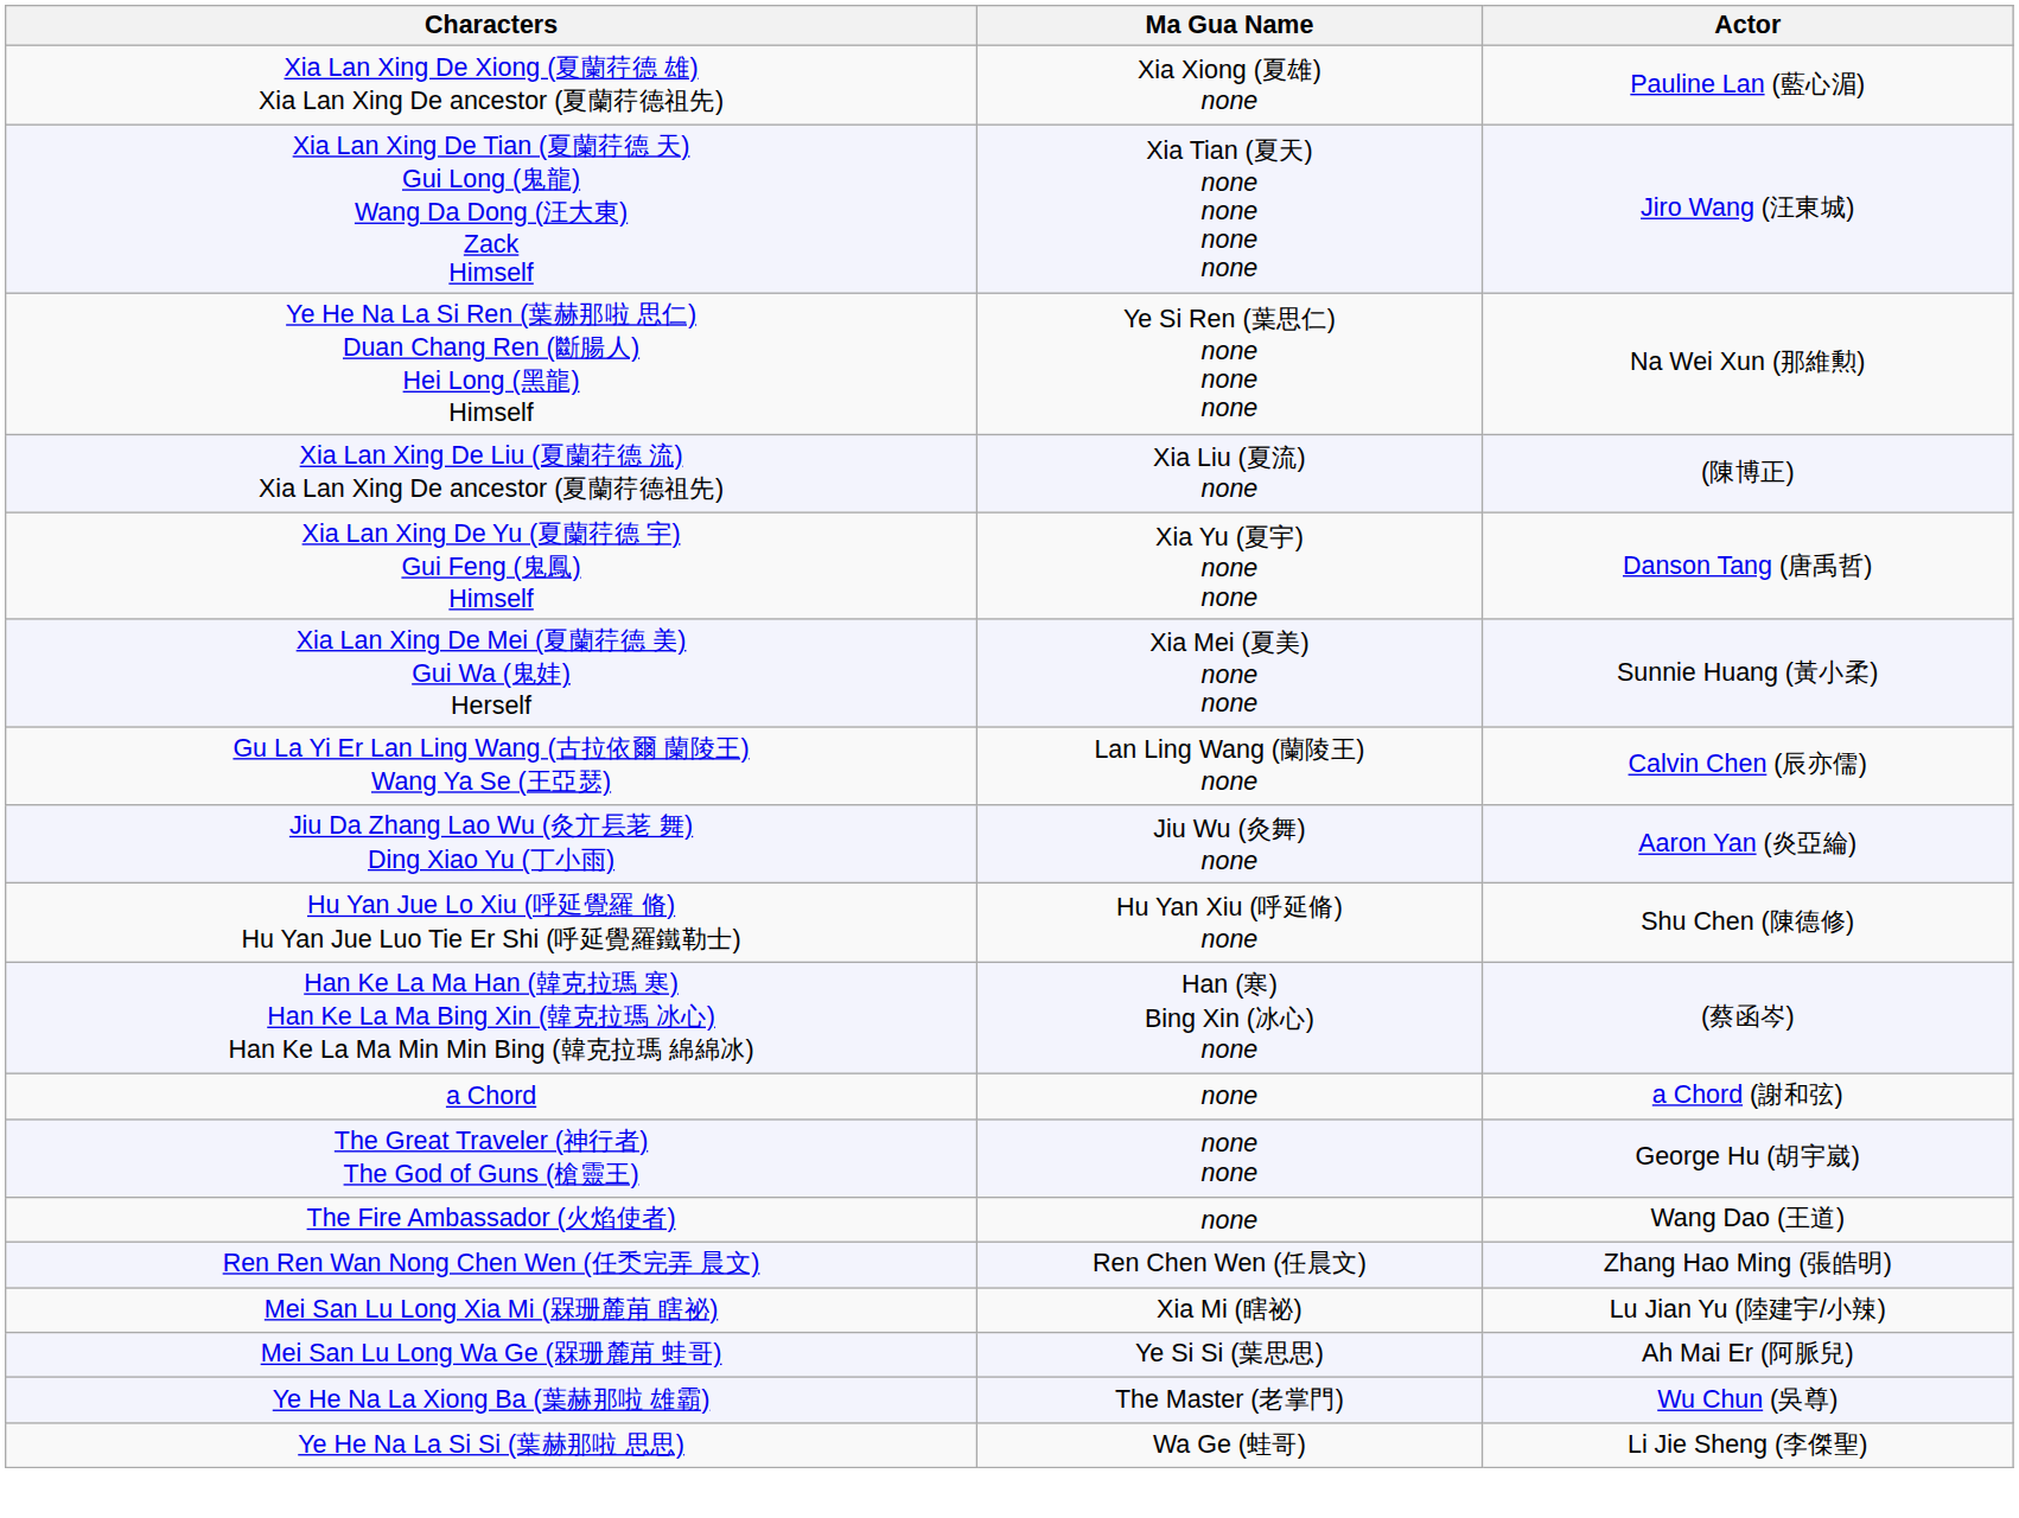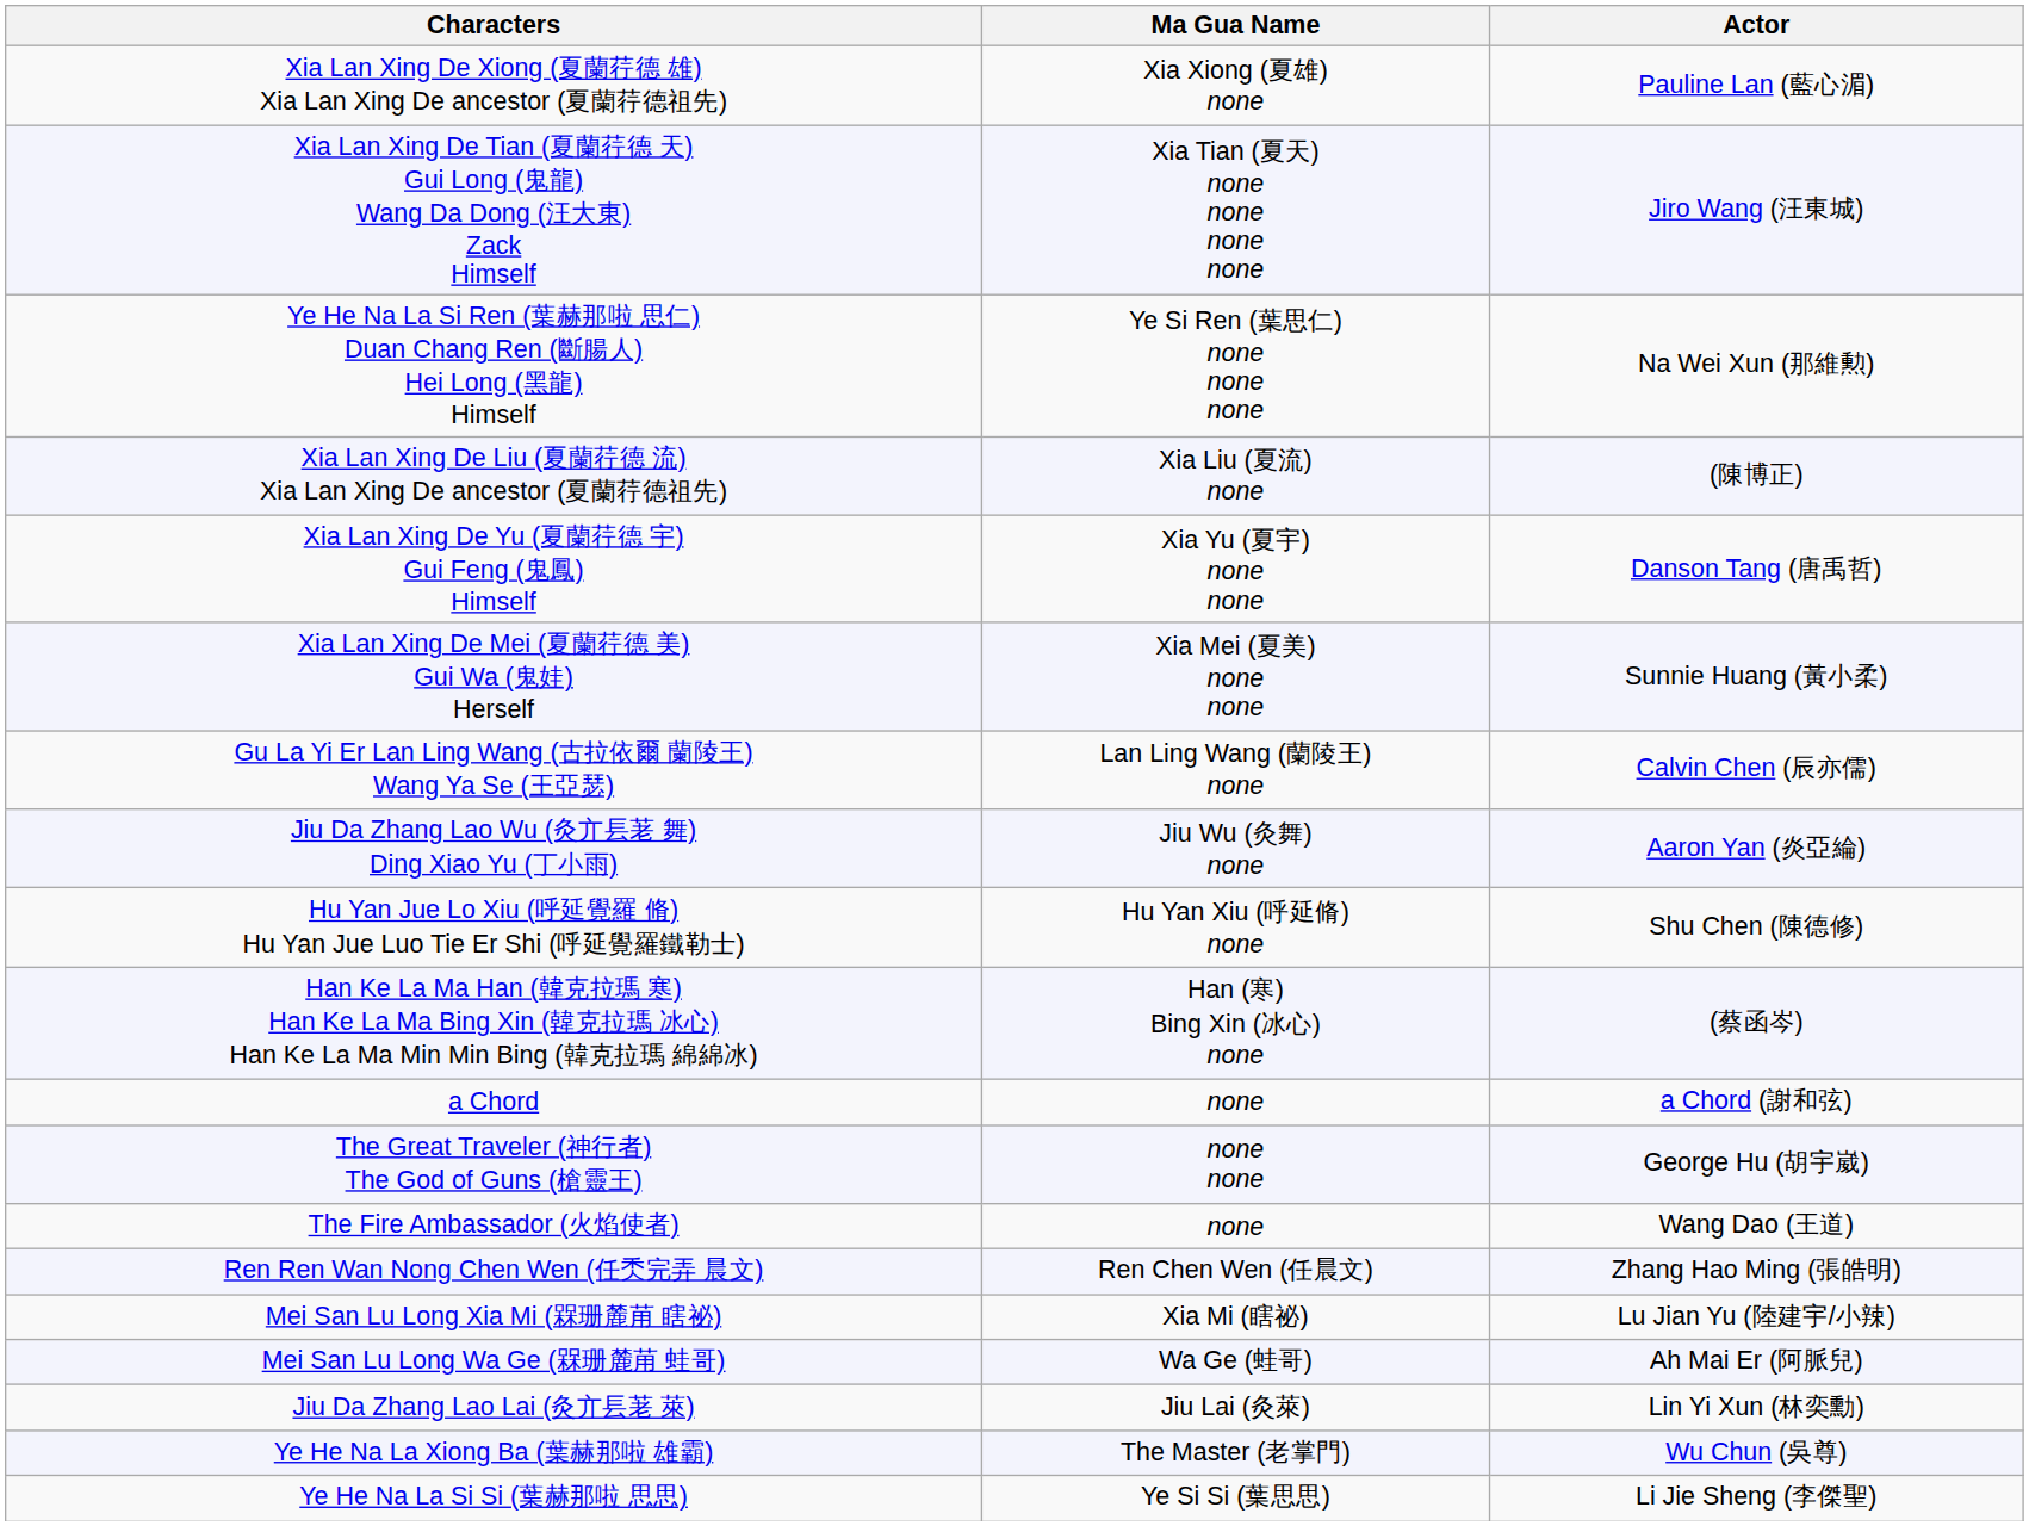 <table class="wikitable" width="100%">
 <tr>
 <th>Characters</th>
 <th>Ma Gua Name</th>
 <th>Actor</th>
 </tr>
 <tr align="center">
 <td><a href='#'>Xia Lan Xing De Xiong (夏蘭荇德 雄)</a><br>Xia Lan Xing De ancestor (夏蘭荇德祖先)</td>
 <td>Xia Xiong (夏雄)<br><em>none</em></td>
 <td><a href='#'>Pauline Lan</a> (藍心湄)</td>
 </tr>
 <tr bgcolor="#F3F4FD" align="center">
 <td><a href='#'>Xia Lan Xing De Tian (夏蘭荇德 天)<br>Gui Long (鬼龍)</a><br><a href='#'>Wang Da Dong (汪大東)</a><br><a href='#'>Zack</a><br><a href='#'>Himself</a></td>
 <td>Xia Tian (夏天)<br><em>none</em><br><em>none</em><br><em>none</em><br><em>none</em></td>
 <td><a href='#'>Jiro Wang</a> (汪東城)</td>
 </tr>
 <tr align="center">
 <td><a href='#'>Ye He Na La Si Ren (葉赫那啦 思仁)</a><br><a href='#'>Duan Chang Ren (斷腸人)</a><br><a href='#'>Hei Long (黑龍)</a><br>Himself</td>
 <td>Ye Si Ren (葉思仁)<br><em>none</em><br><em>none</em><br><em>none</em></td>
 <td>Na Wei Xun (那維勲)</td>
 </tr>
 <tr bgcolor="#F3F4FD" align="center">
 <td><a href='#'>Xia Lan Xing De Liu (夏蘭荇德 流)</a><br>Xia Lan Xing De ancestor (夏蘭荇德祖先)</td>
 <td>Xia Liu (夏流)<br><em>none</em></td>
 <td> (陳博正)</td>
 </tr>
 <tr align="center">
 <td><a href='#'>Xia Lan Xing De Yu (夏蘭荇德 宇)<br>Gui Feng (鬼鳳)</a><br><a href='#'>Himself</a></td>
 <td>Xia Yu (夏宇)<br><em>none</em><br><em>none</em></td>
 <td><a href='#'>Danson Tang</a> (唐禹哲)</td>
 </tr>
 <tr bgcolor="#F3F4FD" align="center">
 <td><a href='#'>Xia Lan Xing De Mei (夏蘭荇德 美)<br> Gui Wa (鬼娃)</a><br>Herself</td>
 <td>Xia Mei (夏美)<br><em>none</em><br><em>none</em></td>
 <td>Sunnie Huang (黃小柔)</td>
 </tr>
 <tr align="center">
 <td><a href='#'>Gu La Yi Er Lan Ling Wang (古拉依爾 蘭陵王)</a><br><a href='#'>Wang Ya Se (王亞瑟)</a></td>
 <td>Lan Ling Wang (蘭陵王)<br><em>none</em></td>
 <td><a href='#'>Calvin Chen</a> (辰亦儒)</td>
 </tr>
 <tr bgcolor="#F3F4FD" align="center">
 <td><a href='#'>Jiu Da Zhang Lao Wu (灸亣镸荖 舞)</a><br><a href='#'>Ding Xiao Yu (丁小雨)</a></td>
 <td>Jiu Wu (灸舞)<br><em>none</em></td>
 <td><a href='#'>Aaron Yan</a> (炎亞綸)</td>
 </tr>
 <tr align="center">
 <td><a href='#'>Hu Yan Jue Lo Xiu (呼延覺羅 脩)</a> <br>Hu Yan Jue Luo Tie Er Shi (呼延覺羅鐵勒士)</td>
 <td>Hu Yan Xiu (呼延脩)<br><em>none</em></td>
 <td>Shu Chen (陳德修)</td>
 </tr>
 <tr bgcolor="#F3F4FD" align="center">
 <td><a href='#'>Han Ke La Ma Han (韓克拉瑪 寒)</a><br><a href='#'>Han Ke La Ma Bing Xin (韓克拉瑪 冰心)</a><br>Han Ke La Ma Min Min Bing (韓克拉瑪 綿綿冰)</td>
 <td>Han (寒) <br>Bing Xin (冰心)<br><em>none</em></td>
 <td> (蔡函岑)</td>
 </tr>
 <tr align="center">
 <td><a href='#'>a Chord</a></td>
 <td><em>none</em></td>
 <td><a href='#'>a Chord</a> (謝和弦)</td>
 </tr>
 <tr align="center" bgcolor="#F3F4FD">
 <td><a href='#'>The Great Traveler (神行者)<br>The God of Guns (槍靈王)</a></td>
 <td><em>none</em><br><em>none</em></td>
 <td>George Hu (胡宇崴)</td>
 </tr>
 <tr align="center">
 <td><a href='#'>The Fire Ambassador (火焰使者)</a></td>
 <td><em>none</em></td>
 <td>Wang Dao (王道)</td>
 </tr>
 <tr align="center" bgcolor="#F3F4FD">
 <td><a href='#'>Ren Ren Wan Nong Chen Wen (任秂完弄 晨文)</a></td>
 <td>Ren Chen Wen (任晨文)</td>
 <td>Zhang Hao Ming (張皓明)</td>
 </tr>
 <tr align="center">
 <td><a href='#'>Mei San Lu Long Xia Mi (槑珊麓苚 瞎祕)</a></td>
 <td>Xia Mi (瞎祕)</td>
 <td>Lu Jian Yu (陸建宇/小辣)</td>
 </tr>
 <tr align="center" bgcolor="#F3F4FD">
 <td><a href='#'>Mei San Lu Long Wa Ge (槑珊麓苚 蛙哥)</a></td>
-<td>Ye Si Si (葉思思)</td>
+<td>Wa Ge (蛙哥)</td>
 <td>Ah Mai Er (阿脈兒)</td>
+</tr>
+<tr align="center">
+<td><a href='#'>Jiu Da Zhang Lao Lai (灸亣镸荖 萊)</a></td>
+<td>Jiu Lai (灸萊)</td>
+<td>Lin Yi Xun (林奕勳)</td>
 </tr>
 <tr align="center" bgcolor="#F3F4FD">
 <td><a href='#'>Ye He Na La Xiong Ba (葉赫那啦 雄霸)</a></td>
 <td>The Master (老掌門)</td>
 <td><a href='#'>Wu Chun</a> (吳尊)</td>
 </tr>
 <tr align="center">
 <td><a href='#'>Ye He Na La Si Si (葉赫那啦 思思)</a></td>
-<td>Wa Ge (蛙哥)</td>
+<td>Ye Si Si (葉思思)</td>
 <td>Li Jie Sheng (李傑聖)</td>
 </tr>
 </table>
